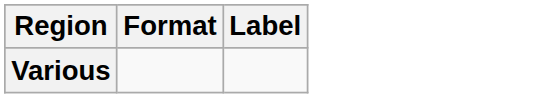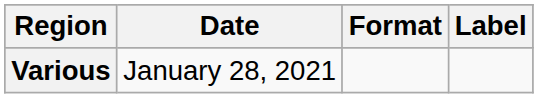 <table class="wikitable plainrowheaders">
 <tr>
 <th>Region</th>
+<th>Date</th>
 <th>Format</th>
 <th>Label</th>
 </tr>
 <tr>
 <th scope="row">Various</th>
+<td>January 28, 2021</td>
 <td></td>
 <td></td>
 </tr>
 </table>
